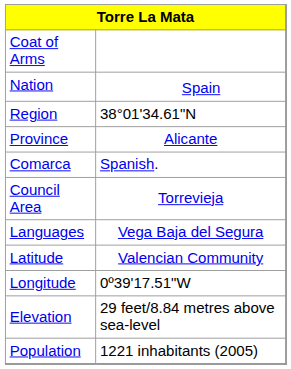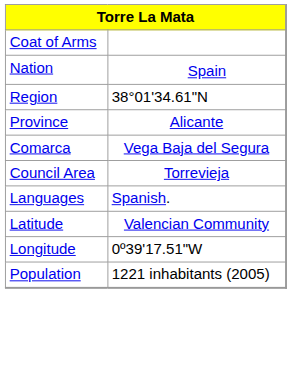 <table align="right" border="0" rules="all" width="300px" cellpadding="4" cellspacing="0"  style="margin: 0 0 1em 1em; border: 1px solid #999; border-right-width: 2px; border-bottom-width: 2px; background-color: white">
 <tr>
 <th colspan="2" style="background-color: yellow"><span> <strong>Torre La Mata</strong></span></th>
 </tr>
 <tr>
 <td valign="top"><a href='#'>Coat of Arms</a></td>
 <td align="center"></td>
 </tr>
 <tr>
 <td valign="top"><a href='#'>Nation</a></td>
 <td align="center" style="padding-top: 0.5em"><div></div>      <a href='#'>Spain</a></td>
 </tr>
 <tr>
 <td valign="top"><a href='#'>Region</a></td>
 <td>38°01'34.61"N</td>
 </tr>
 <tr>
 <td valign="top"><a href='#'>Province</a></td>
 <td align="center"><a href='#'>Alicante</a></td>
 </tr>
 <tr>
 <td valign="top"><a href='#'>Comarca</a></td>
-<td><a href='#'>Spanish</a>.</td>
+<td align="center"><a href='#'>Vega Baja del Segura</a></td>
 </tr>
 <tr>
 <td valign="top"><a href='#'>Council Area</a></td>
 <td align="center"><a href='#'>Torrevieja</a></td>
 </tr>
 <tr>
 <td><a href='#'>Languages</a></td>
-<td align="center"><a href='#'>Vega Baja del Segura</a></td>
+<td><a href='#'>Spanish</a>.</td>
 </tr>
 <tr>
 <td><a href='#'>Latitude</a></td>
 <td align="center"><a href='#'>Valencian Community</a></td>
 </tr>
 <tr>
 <td><a href='#'>Longitude</a></td>
 <td>0º39'17.51"W</td>
 </tr>
 <tr>
-<td><a href='#'>Elevation</a></td>
-<td>29 feet/8.84 metres above sea-level</td>
-</tr>
-<tr>
 <td><a href='#'>Population</a></td>
 <td>1221 inhabitants (2005)</td>
 </tr>
 <tr>
 </tr>
 </table>
